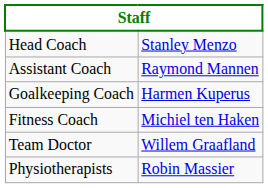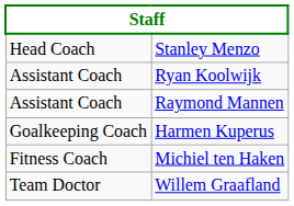 <table class="wikitable">
 <tr>
 <th colspan="2" style="color:green;background:white;border:2px solid green">Staff</th>
 </tr>
 <tr>
 <td>Head Coach</td>
 <td> <a href='#'>Stanley Menzo</a></td>
+</tr>
+<tr>
+<td>Assistant Coach</td>
+<td> <a href='#'>Ryan Koolwijk</a></td>
 </tr>
 <tr>
 <td>Assistant Coach</td>
 <td> <a href='#'>Raymond Mannen</a></td>
 </tr>
 <tr>
 <td>Goalkeeping Coach</td>
 <td> <a href='#'>Harmen Kuperus</a></td>
 </tr>
 <tr>
 <td>Fitness Coach</td>
 <td> <a href='#'>Michiel ten Haken</a></td>
 </tr>
 <tr>
 <td>Team Doctor</td>
 <td> <a href='#'>Willem Graafland</a></td>
 </tr>
-<tr>
-<td>Physiotherapists</td>
-<td> <a href='#'>Robin Massier</a></td>
-</tr>
 </table>
